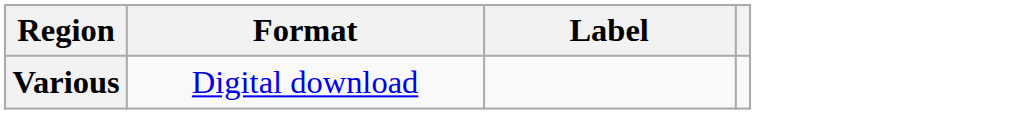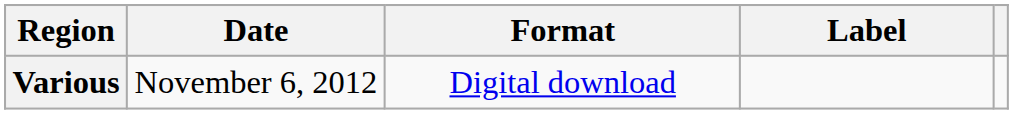 <table class="wikitable plainrowheaders">
 <tr>
 <th scope="col">Region</th>
+<th scope="col">Date</th>
 <th scope="col" style="width:10.5em;">Format</th>
 <th scope="col" style="width:7.3em;">Label</th>
 <th scope="col"></th>
 </tr>
 <tr>
 <th scope="row">Various</th>
+<td>November 6, 2012</td>
 <td align="center"><a href='#'>Digital download</a><br></td>
 <td></td>
 <td align="center"></td>
 </tr>
 </table>
